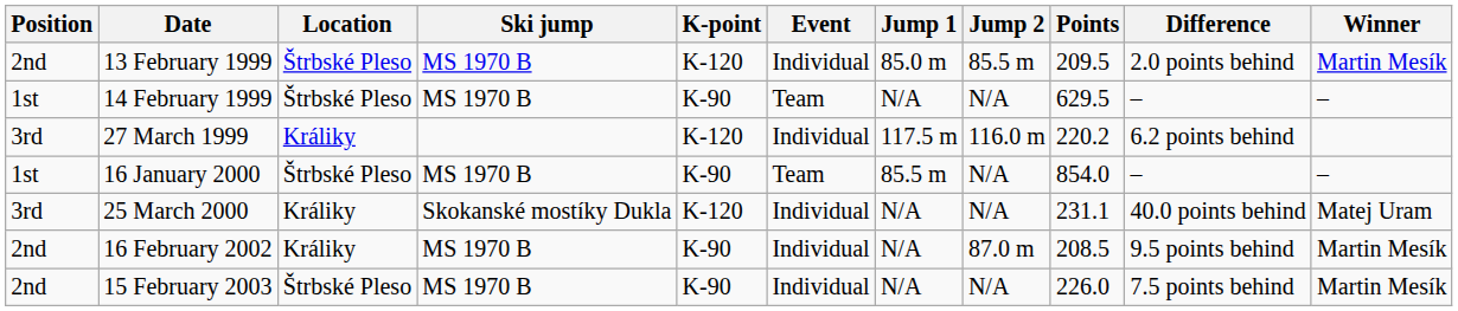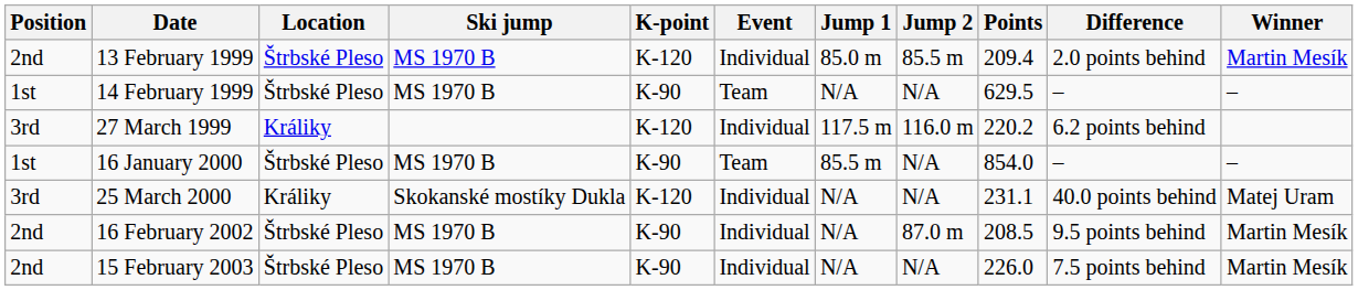 <table class="wikitable">
 <tr>
 <th><strong>Position</strong></th>
 <th><strong>Date</strong></th>
 <th><strong>Location</strong></th>
 <th>Ski jump</th>
 <th><strong>K-point</strong></th>
 <th><strong>Event</strong></th>
 <th><strong>Jump 1</strong></th>
 <th><strong>Jump 2</strong></th>
 <th><strong>Points</strong></th>
 <th><strong>Difference</strong></th>
 <th><strong>Winner</strong></th>
 </tr>
 <tr>
 <td>2nd</td>
 <td>13 February 1999</td>
 <td> <a href='#'>Štrbské Pleso</a></td>
 <td><a href='#'>MS 1970 B</a></td>
 <td>K-120</td>
 <td>Individual</td>
 <td>85.0 m</td>
 <td>85.5 m</td>
-<td>209.5</td>
+<td>209.4</td>
 <td>2.0 points behind</td>
 <td><a href='#'>Martin Mesík</a></td>
 </tr>
 <tr>
 <td>1st</td>
 <td>14 February 1999</td>
 <td> Štrbské Pleso</td>
 <td>MS 1970 B</td>
 <td>K-90</td>
 <td>Team</td>
 <td>N/A</td>
 <td>N/A</td>
 <td>629.5</td>
 <td>–</td>
 <td>–</td>
 </tr>
 <tr>
 <td>3rd</td>
 <td>27 March 1999</td>
 <td> <a href='#'>Králiky</a></td>
 <td></td>
 <td>K-120</td>
 <td>Individual</td>
 <td>117.5 m</td>
 <td>116.0 m</td>
 <td>220.2</td>
 <td>6.2 points behind</td>
 <td></td>
 </tr>
 <tr>
 <td>1st</td>
 <td>16 January 2000</td>
 <td> Štrbské Pleso</td>
 <td>MS 1970 B</td>
 <td>K-90</td>
 <td>Team</td>
 <td>85.5 m</td>
 <td>N/A</td>
 <td>854.0</td>
 <td>–</td>
 <td>–</td>
 </tr>
 <tr>
 <td>3rd</td>
 <td>25 March 2000</td>
 <td> Králiky</td>
 <td>Skokanské mostíky Dukla</td>
 <td>K-120</td>
 <td>Individual</td>
 <td>N/A</td>
 <td>N/A</td>
 <td>231.1</td>
 <td>40.0 points behind</td>
 <td>Matej Uram</td>
 </tr>
 <tr>
 <td>2nd</td>
 <td>16 February 2002</td>
-<td> Králiky</td>
+<td> Štrbské Pleso</td>
 <td>MS 1970 B</td>
 <td>K-90</td>
 <td>Individual</td>
 <td>N/A</td>
 <td>87.0 m</td>
 <td>208.5</td>
 <td>9.5 points behind</td>
 <td>Martin Mesík</td>
 </tr>
 <tr>
 <td>2nd</td>
 <td>15 February 2003</td>
 <td> Štrbské Pleso</td>
 <td>MS 1970 B</td>
 <td>K-90</td>
 <td>Individual</td>
 <td>N/A</td>
 <td>N/A</td>
 <td>226.0</td>
 <td>7.5 points behind</td>
 <td>Martin Mesík</td>
 </tr>
 </table>
